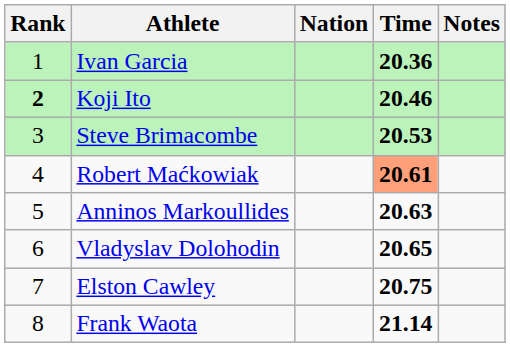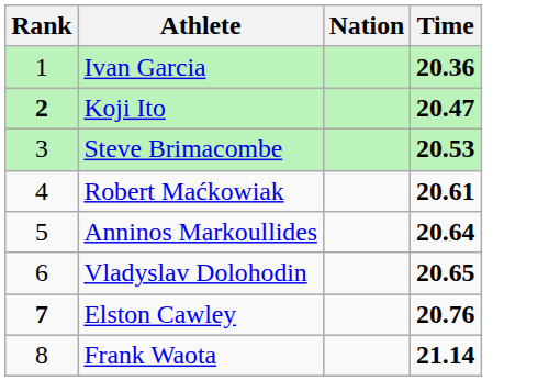 <table class="wikitable sortable" style="text-align:center">
 <tr>
 <th>Rank</th>
 <th>Athlete</th>
 <th>Nation</th>
 <th>Time</th>
-<th>Notes</th>
 </tr>
 <tr style="background:#bbf3bb;">
 <td>1</td>
 <td align=left><a href='#'>Ivan Garcia</a></td>
 <td align=left></td>
 <td><strong>20.36</strong></td>
-<td></td>
 </tr>
 <tr style="background:#bbf3bb;">
 <td><strong>2</strong></td>
 <td align=left><a href='#'>Koji Ito</a></td>
 <td align=left></td>
-<td><strong>20.46</strong></td>
-<td></td>
+<td><strong>20.47</strong></td>
 </tr>
 <tr style="background:#bbf3bb;">
 <td>3</td>
 <td align=left><a href='#'>Steve Brimacombe</a></td>
 <td align=left></td>
 <td><strong>20.53</strong></td>
-<td></td>
 </tr>
 <tr>
 <td>4</td>
 <td align=left><a href='#'>Robert Maćkowiak</a></td>
 <td align=left></td>
-<td style="background: lightsalmon;"><strong>20.61</strong></td>
-<td></td>
+<td><strong>20.61</strong></td>
 </tr>
 <tr>
 <td>5</td>
 <td align=left><a href='#'>Anninos Markoullides</a></td>
 <td align=left></td>
-<td><strong>20.63</strong></td>
-<td></td>
+<td><strong>20.64</strong></td>
 </tr>
 <tr>
 <td>6</td>
 <td align=left><a href='#'>Vladyslav Dolohodin</a></td>
 <td align=left></td>
 <td><strong>20.65</strong></td>
-<td></td>
 </tr>
 <tr>
-<td>7</td>
+<td><strong>7</strong></td>
 <td align=left><a href='#'>Elston Cawley</a></td>
 <td align=left></td>
-<td><strong>20.75</strong></td>
-<td></td>
+<td><strong>20.76</strong></td>
 </tr>
 <tr>
 <td>8</td>
 <td align=left><a href='#'>Frank Waota</a></td>
 <td align=left></td>
 <td><strong>21.14</strong></td>
-<td></td>
 </tr>
 </table>
